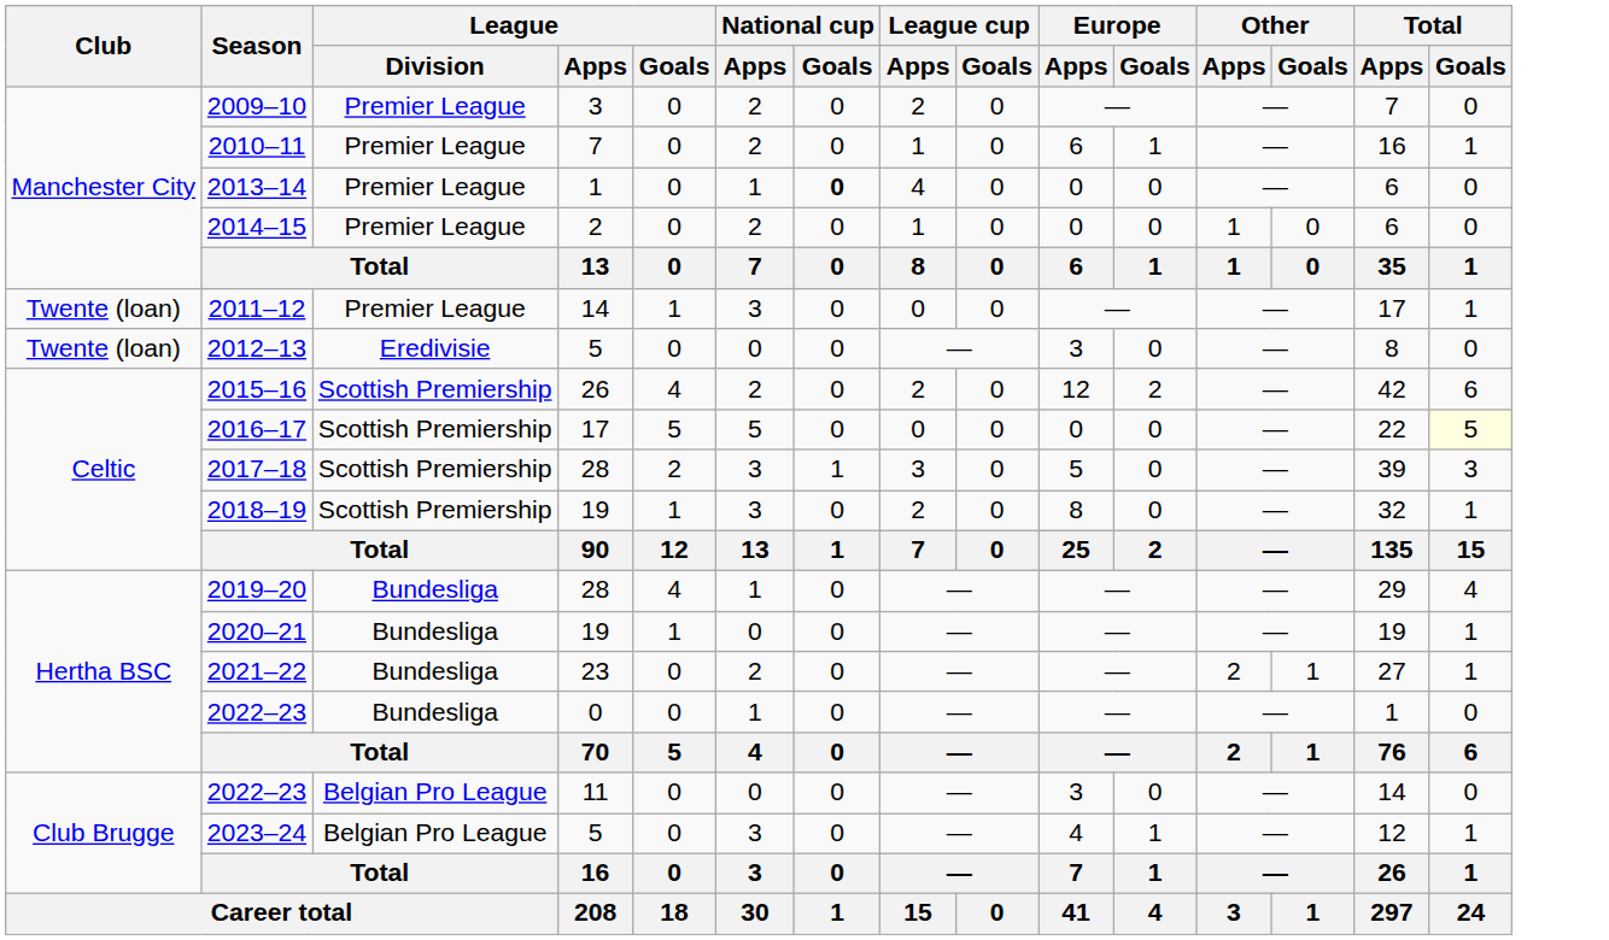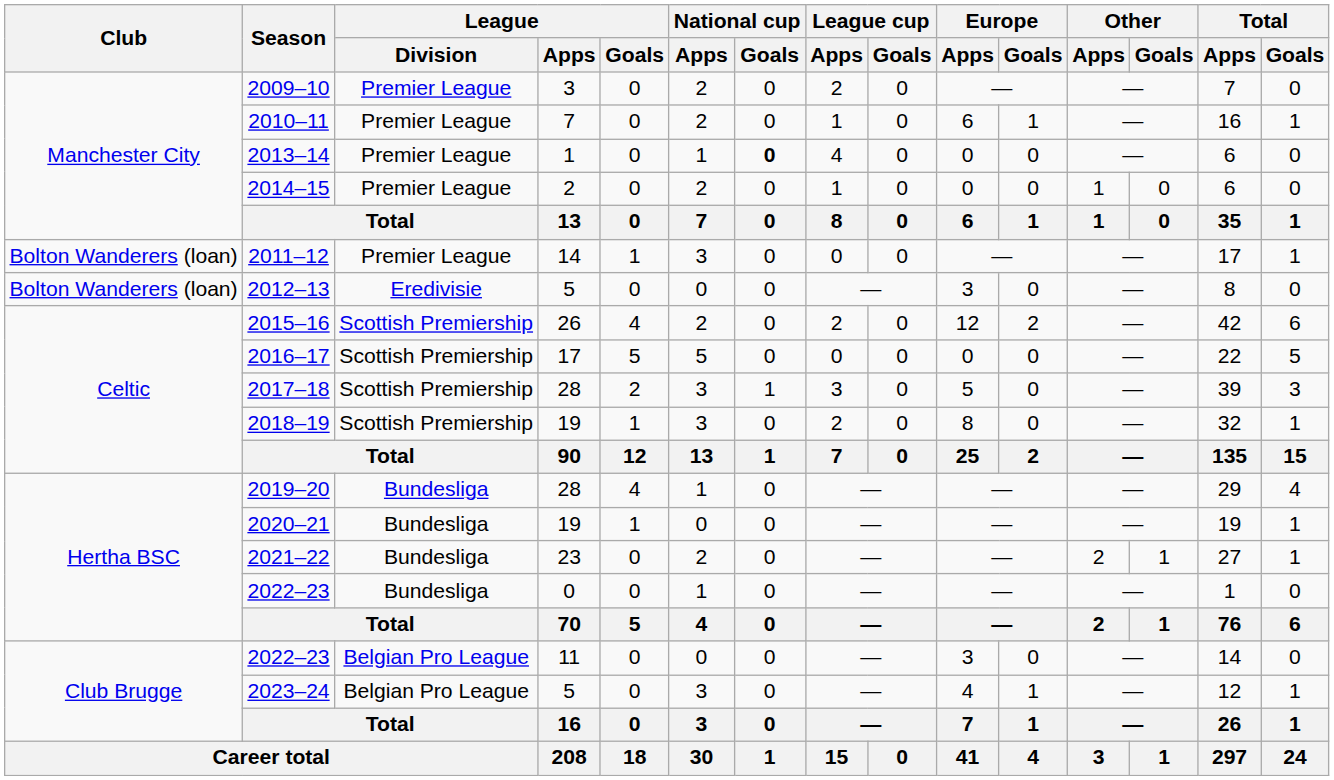 <table class="wikitable" style="text-align: center;">
 <tr>
 <th rowspan="2">Club</th>
 <th rowspan="2">Season</th>
 <th colspan="3">League</th>
 <th colspan="2">National cup</th>
 <th colspan="2">League cup</th>
 <th colspan="2">Europe</th>
 <th colspan="2">Other</th>
 <th colspan="2">Total</th>
 </tr>
 <tr>
 <th>Division</th>
 <th>Apps</th>
 <th>Goals</th>
 <th>Apps</th>
 <th>Goals</th>
 <th>Apps</th>
 <th>Goals</th>
 <th>Apps</th>
 <th>Goals</th>
 <th>Apps</th>
 <th>Goals</th>
 <th>Apps</th>
 <th>Goals</th>
 </tr>
 <tr>
 <td rowspan="5"><a href='#'>Manchester City</a></td>
 <td><a href='#'>2009–10</a></td>
 <td><a href='#'>Premier League</a></td>
 <td>3</td>
 <td>0</td>
 <td>2</td>
 <td>0</td>
 <td>2</td>
 <td>0</td>
 <td colspan="2">—</td>
 <td colspan="2">—</td>
 <td>7</td>
 <td>0</td>
 </tr>
 <tr>
 <td><a href='#'>2010–11</a></td>
 <td>Premier League</td>
 <td>7</td>
 <td>0</td>
 <td>2</td>
 <td>0</td>
 <td>1</td>
 <td>0</td>
 <td>6</td>
 <td>1</td>
 <td colspan="2">—</td>
 <td>16</td>
 <td>1</td>
 </tr>
 <tr>
 <td><a href='#'>2013–14</a></td>
 <td>Premier League</td>
 <td>1</td>
 <td>0</td>
 <td>1</td>
 <td><strong>0</strong></td>
 <td>4</td>
 <td>0</td>
 <td>0</td>
 <td>0</td>
 <td colspan="2">—</td>
 <td>6</td>
 <td>0</td>
 </tr>
 <tr>
 <td><a href='#'>2014–15</a></td>
 <td>Premier League</td>
 <td>2</td>
 <td>0</td>
 <td>2</td>
 <td>0</td>
 <td>1</td>
 <td>0</td>
 <td>0</td>
 <td>0</td>
 <td>1</td>
 <td>0</td>
 <td>6</td>
 <td>0</td>
 </tr>
 <tr>
 <th colspan="2">Total</th>
 <th>13</th>
 <th>0</th>
 <th>7</th>
 <th>0</th>
 <th>8</th>
 <th>0</th>
 <th>6</th>
 <th>1</th>
 <th>1</th>
 <th>0</th>
 <th>35</th>
 <th>1</th>
 </tr>
 <tr>
-<td><a href='#'>Twente</a> (loan)</td>
+<td><a href='#'>Bolton Wanderers</a> (loan)</td>
 <td><a href='#'>2011–12</a></td>
 <td>Premier League</td>
 <td>14</td>
 <td>1</td>
 <td>3</td>
 <td>0</td>
 <td>0</td>
 <td>0</td>
 <td colspan="2">—</td>
 <td colspan="2">—</td>
 <td>17</td>
 <td>1</td>
 </tr>
 <tr>
-<td><a href='#'>Twente</a> (loan)</td>
+<td><a href='#'>Bolton Wanderers</a> (loan)</td>
 <td><a href='#'>2012–13</a></td>
 <td><a href='#'>Eredivisie</a></td>
 <td>5</td>
 <td>0</td>
 <td>0</td>
 <td>0</td>
 <td colspan="2">—</td>
 <td>3</td>
 <td>0</td>
 <td colspan="2">—</td>
 <td>8</td>
 <td>0</td>
 </tr>
 <tr>
 <td rowspan="5"><a href='#'>Celtic</a></td>
 <td><a href='#'>2015–16</a></td>
 <td><a href='#'>Scottish Premiership</a></td>
 <td>26</td>
 <td>4</td>
 <td>2</td>
 <td>0</td>
 <td>2</td>
 <td>0</td>
 <td>12</td>
 <td>2</td>
 <td colspan="2">—</td>
 <td>42</td>
 <td>6</td>
 </tr>
 <tr>
 <td><a href='#'>2016–17</a></td>
 <td>Scottish Premiership</td>
 <td>17</td>
 <td>5</td>
 <td>5</td>
 <td>0</td>
 <td>0</td>
 <td>0</td>
 <td>0</td>
 <td>0</td>
 <td colspan="2">—</td>
 <td>22</td>
-<td style="background: lightyellow;">5</td>
+<td>5</td>
 </tr>
 <tr>
 <td><a href='#'>2017–18</a></td>
 <td>Scottish Premiership</td>
 <td>28</td>
 <td>2</td>
 <td>3</td>
 <td>1</td>
 <td>3</td>
 <td>0</td>
 <td>5</td>
 <td>0</td>
 <td colspan="2">—</td>
 <td>39</td>
 <td>3</td>
 </tr>
 <tr>
 <td><a href='#'>2018–19</a></td>
 <td>Scottish Premiership</td>
 <td>19</td>
 <td>1</td>
 <td>3</td>
 <td>0</td>
 <td>2</td>
 <td>0</td>
 <td>8</td>
 <td>0</td>
 <td colspan="2">—</td>
 <td>32</td>
 <td>1</td>
 </tr>
 <tr>
 <th colspan="2">Total</th>
 <th>90</th>
 <th>12</th>
 <th>13</th>
 <th>1</th>
 <th>7</th>
 <th>0</th>
 <th>25</th>
 <th>2</th>
 <th colspan="2">—</th>
 <th>135</th>
 <th>15</th>
 </tr>
 <tr>
 <td rowspan="5"><a href='#'>Hertha BSC</a></td>
 <td><a href='#'>2019–20</a></td>
 <td><a href='#'>Bundesliga</a></td>
 <td>28</td>
 <td>4</td>
 <td>1</td>
 <td>0</td>
 <td colspan="2">—</td>
 <td colspan="2">—</td>
 <td colspan="2">—</td>
 <td>29</td>
 <td>4</td>
 </tr>
 <tr>
 <td><a href='#'>2020–21</a></td>
 <td>Bundesliga</td>
 <td>19</td>
 <td>1</td>
 <td>0</td>
 <td>0</td>
 <td colspan="2">—</td>
 <td colspan="2">—</td>
 <td colspan="2">—</td>
 <td>19</td>
 <td>1</td>
 </tr>
 <tr>
 <td><a href='#'>2021–22</a></td>
 <td>Bundesliga</td>
 <td>23</td>
 <td>0</td>
 <td>2</td>
 <td>0</td>
 <td colspan="2">—</td>
 <td colspan="2">—</td>
 <td>2</td>
 <td>1</td>
 <td>27</td>
 <td>1</td>
 </tr>
 <tr>
 <td><a href='#'>2022–23</a></td>
 <td>Bundesliga</td>
 <td>0</td>
 <td>0</td>
 <td>1</td>
 <td>0</td>
 <td colspan="2">—</td>
 <td colspan="2">—</td>
 <td colspan="2">—</td>
 <td>1</td>
 <td>0</td>
 </tr>
 <tr>
 <th colspan="2">Total</th>
 <th>70</th>
 <th>5</th>
 <th>4</th>
 <th>0</th>
 <th colspan="2">—</th>
 <th colspan="2">—</th>
 <th>2</th>
 <th>1</th>
 <th>76</th>
 <th>6</th>
 </tr>
 <tr>
 <td rowspan="3"><a href='#'>Club Brugge</a></td>
 <td><a href='#'>2022–23</a></td>
 <td><a href='#'>Belgian Pro League</a></td>
 <td>11</td>
 <td>0</td>
 <td>0</td>
 <td>0</td>
 <td colspan="2">—</td>
 <td>3</td>
 <td>0</td>
 <td colspan="2">—</td>
 <td>14</td>
 <td>0</td>
 </tr>
 <tr>
 <td><a href='#'>2023–24</a></td>
 <td>Belgian Pro League</td>
 <td>5</td>
 <td>0</td>
 <td>3</td>
 <td>0</td>
 <td colspan="2">—</td>
 <td>4</td>
 <td>1</td>
 <td colspan="2">—</td>
 <td>12</td>
 <td>1</td>
 </tr>
 <tr>
 <th colspan="2">Total</th>
 <th>16</th>
 <th>0</th>
 <th>3</th>
 <th>0</th>
 <th colspan="2">—</th>
 <th>7</th>
 <th>1</th>
 <th colspan="2">—</th>
 <th>26</th>
 <th>1</th>
 </tr>
 <tr>
 <th colspan="3">Career total</th>
 <th>208</th>
 <th>18</th>
 <th>30</th>
 <th>1</th>
 <th>15</th>
 <th>0</th>
 <th>41</th>
 <th>4</th>
 <th>3</th>
 <th>1</th>
 <th>297</th>
 <th>24</th>
 </tr>
 </table>
